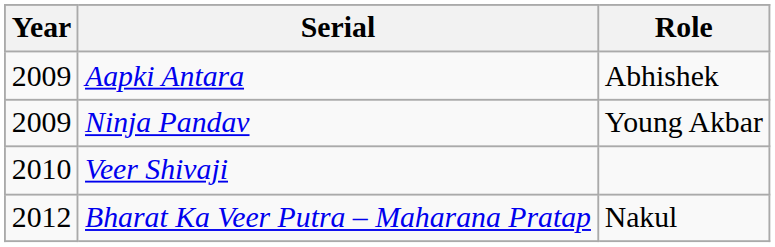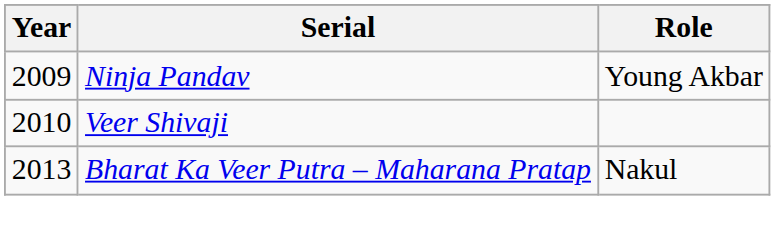 <table class="wikitable">
 <tr>
 <th>Year</th>
 <th>Serial</th>
 <th>Role</th>
-</tr>
-<tr>
-<td>2009</td>
-<td><em><a href='#'>Aapki Antara </a></em></td>
-<td>Abhishek</td>
 </tr>
 <tr>
 <td>2009</td>
 <td><em><a href='#'>Ninja Pandav</a></em></td>
 <td>Young Akbar </td>
 </tr>
 <tr>
 <td>2010</td>
 <td><em><a href='#'>Veer Shivaji</a></em></td>
 <td></td>
 </tr>
 <tr>
-<td>2012</td>
+<td>2013</td>
 <td><em><a href='#'>Bharat Ka Veer Putra – Maharana Pratap</a></em></td>
 <td>Nakul</td>
 </tr>
 </table>
